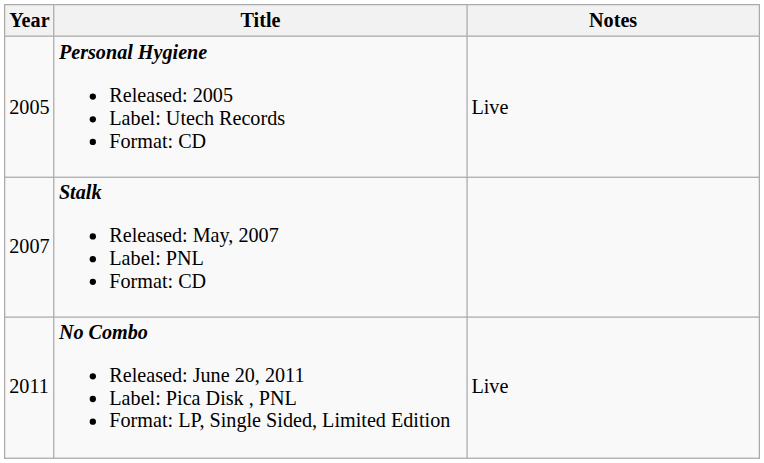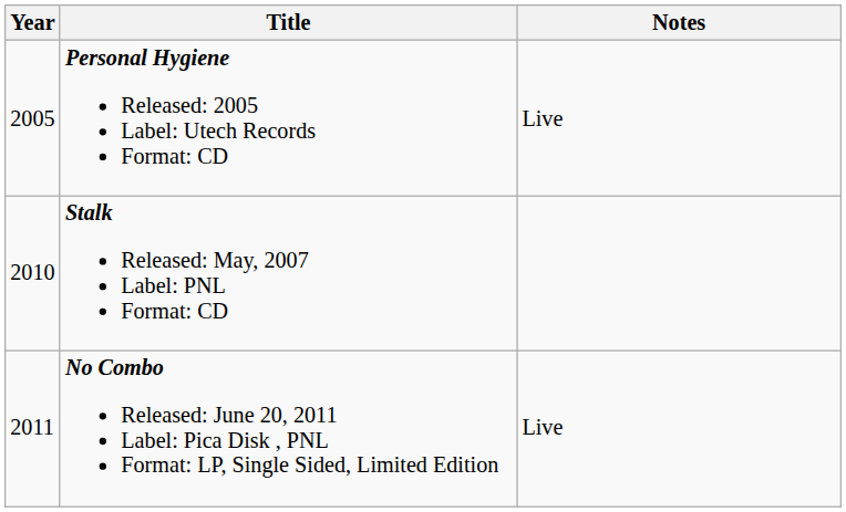 <table class="wikitable">
 <tr>
 <th>Year</th>
 <th style="width:225px;">Title</th>
 <th style="width:225px;">Notes</th>
 </tr>
 <tr>
 <td>2005</td>
 <td style="width:20em"><strong><em>Personal Hygiene</em></strong><br><ul><li>Released: 2005</li><li>Label: Utech Records </li><li>Format: CD</li></ul></td>
 <td>Live</td>
 </tr>
 <tr>
-<td>2007</td>
+<td>2010</td>
 <td style="width:20em"><strong><em>Stalk</em></strong><br><ul><li>Released: May, 2007</li><li>Label: PNL </li><li>Format: CD</li></ul></td>
 <td></td>
 </tr>
 <tr>
 <td>2011</td>
 <td style="width:20em"><strong><em>No Combo</em></strong><br><ul><li>Released: June 20, 2011</li><li>Label: Pica Disk , PNL </li><li>Format: LP, Single Sided, Limited Edition</li></ul></td>
 <td>Live</td>
 </tr>
 </table>
